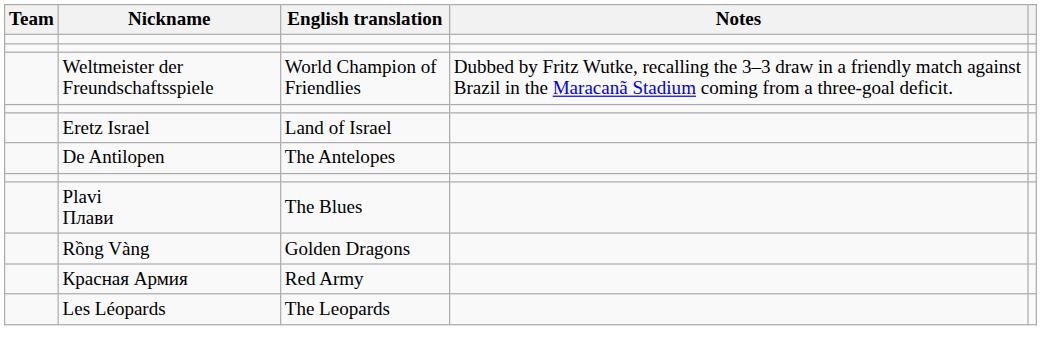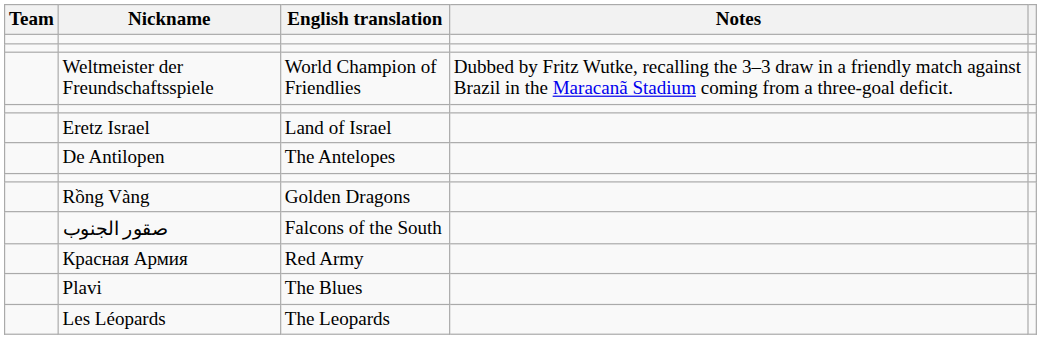 <table class="wikitable sortable">
 <tr>
 <th>Team</th>
 <th>Nickname</th>
 <th>English translation</th>
 <th>Notes</th>
 <th></th>
 </tr>
 <tr>
 <td></td>
 <td></td>
 <td></td>
 <td></td>
 <td></td>
 </tr>
 <tr>
 <td></td>
 <td></td>
 <td></td>
 <td></td>
 <td></td>
 </tr>
 <tr>
 <td></td>
 <td>Weltmeister der Freundschaftsspiele</td>
 <td>World Champion of Friendlies</td>
 <td>Dubbed by Fritz Wutke, recalling the 3–3 draw in a friendly match against Brazil in the <a href='#'>Maracanã Stadium</a> coming from a three-goal deficit.</td>
 <td></td>
 </tr>
 <tr>
 <td></td>
 <td></td>
 <td></td>
 <td></td>
 <td></td>
 </tr>
 <tr>
 <td></td>
 <td>Eretz Israel</td>
 <td>Land of Israel</td>
 <td></td>
 <td></td>
 </tr>
 <tr>
 <td></td>
 <td>De Antilopen</td>
 <td>The Antelopes</td>
 <td></td>
 <td></td>
 </tr>
 <tr>
 <td></td>
 <td></td>
 <td></td>
 <td></td>
 <td></td>
 </tr>
 <tr>
 <td></td>
-<td>Plavi<br>Плави</td>
-<td>The Blues</td>
+<td>Rồng Vàng</td>
+<td>Golden Dragons</td>
 <td></td>
 <td></td>
 </tr>
 <tr>
 <td></td>
-<td>Rồng Vàng</td>
-<td>Golden Dragons</td>
+<td>صقور الجنوب</td>
+<td>Falcons of the South</td>
 <td></td>
 <td></td>
 </tr>
 <tr>
 <td></td>
 <td>Красная Армия</td>
 <td>Red Army</td>
 <td></td>
 <td></td>
 </tr>
 <tr>
 <td></td>
+<td>Plavi</td>
+<td>The Blues</td>
+<td></td>
+<td></td>
+</tr>
+<tr>
+<td></td>
 <td>Les Léopards</td>
 <td>The Leopards</td>
 <td></td>
 <td></td>
 </tr>
 </table>
